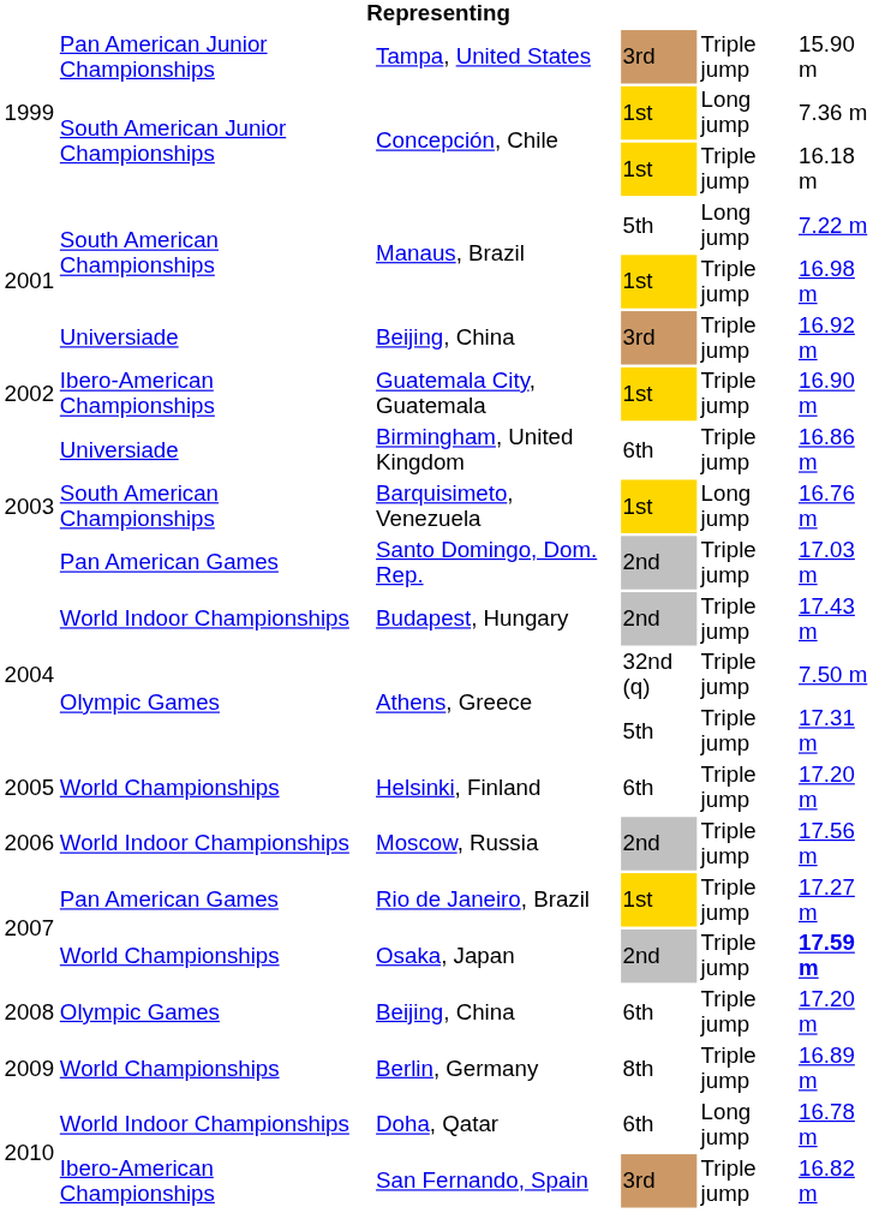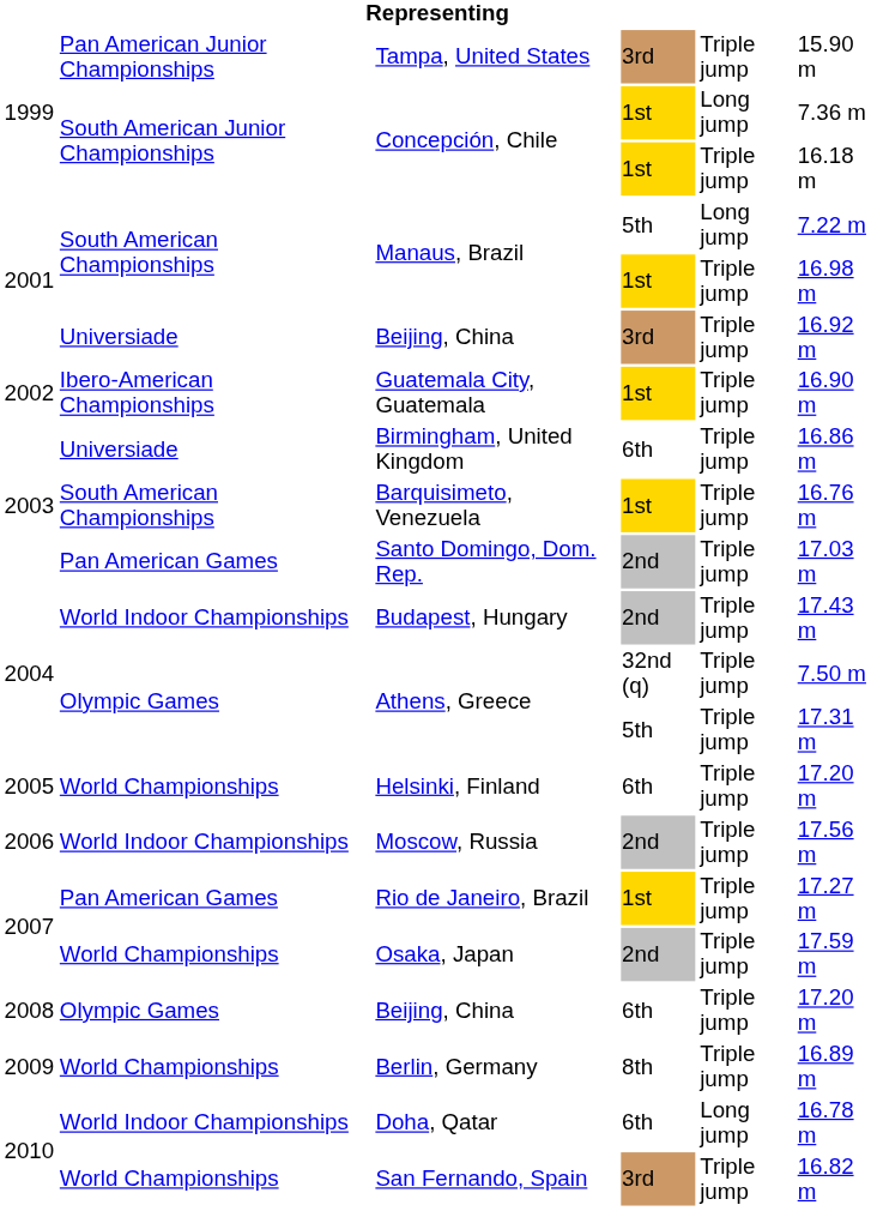 <table>
 <tr>
 <th colspan="6">Representing </th>
 </tr>
 <tr>
 <td rowspan=3>1999</td>
 <td><a href='#'>Pan American Junior Championships</a></td>
 <td><a href='#'>Tampa</a>, <a href='#'>United States</a></td>
 <td bgcolor=cc9966>3rd</td>
 <td>Triple jump</td>
 <td>15.90 m</td>
 </tr>
 <tr>
 <td rowspan=2><a href='#'>South American Junior Championships</a></td>
 <td rowspan=2><a href='#'>Concepción</a>, Chile</td>
 <td bgcolor=gold>1st</td>
 <td>Long jump</td>
 <td>7.36 m</td>
 </tr>
 <tr>
 <td bgcolor=gold>1st</td>
 <td>Triple jump</td>
 <td>16.18 m</td>
 </tr>
 <tr>
 <td rowspan=3>2001</td>
 <td rowspan=2><a href='#'>South American Championships</a></td>
 <td rowspan=2><a href='#'>Manaus</a>, Brazil</td>
 <td>5th</td>
 <td>Long jump</td>
 <td><a href='#'>7.22 m</a></td>
 </tr>
 <tr>
 <td bgcolor=gold>1st</td>
 <td>Triple jump</td>
 <td><a href='#'>16.98 m</a></td>
 </tr>
 <tr>
 <td><a href='#'>Universiade</a></td>
 <td><a href='#'>Beijing</a>, China</td>
 <td bgcolor=cc9966>3rd</td>
 <td>Triple jump</td>
 <td><a href='#'>16.92 m</a></td>
 </tr>
 <tr>
 <td>2002</td>
 <td><a href='#'>Ibero-American Championships</a></td>
 <td><a href='#'>Guatemala City</a>, Guatemala</td>
 <td bgcolor=gold>1st</td>
 <td>Triple jump</td>
 <td><a href='#'>16.90 m</a></td>
 </tr>
 <tr>
 <td rowspan=3>2003</td>
 <td><a href='#'>Universiade</a></td>
 <td><a href='#'>Birmingham</a>, United Kingdom</td>
 <td>6th</td>
 <td>Triple jump</td>
 <td><a href='#'>16.86 m</a></td>
 </tr>
 <tr>
 <td><a href='#'>South American Championships</a></td>
 <td><a href='#'>Barquisimeto</a>, Venezuela</td>
 <td bgcolor=gold>1st</td>
-<td>Long jump</td>
+<td>Triple jump</td>
 <td><a href='#'>16.76 m</a></td>
 </tr>
 <tr>
 <td><a href='#'>Pan American Games</a></td>
 <td><a href='#'>Santo Domingo, Dom. Rep.</a></td>
 <td bgcolor=silver>2nd</td>
 <td>Triple jump</td>
 <td><a href='#'>17.03 m</a></td>
 </tr>
 <tr>
 <td rowspan=3>2004</td>
 <td><a href='#'>World Indoor Championships</a></td>
 <td><a href='#'>Budapest</a>, Hungary</td>
 <td bgcolor=silver>2nd</td>
 <td>Triple jump</td>
 <td><a href='#'>17.43 m</a></td>
 </tr>
 <tr>
 <td rowspan=2><a href='#'>Olympic Games</a></td>
 <td rowspan=2><a href='#'>Athens</a>, Greece</td>
 <td>32nd (q)</td>
 <td>Triple jump</td>
 <td><a href='#'>7.50 m</a></td>
 </tr>
 <tr>
 <td>5th</td>
 <td>Triple jump</td>
 <td><a href='#'>17.31 m</a></td>
 </tr>
 <tr>
 <td>2005</td>
 <td><a href='#'>World Championships</a></td>
 <td><a href='#'>Helsinki</a>, Finland</td>
 <td>6th</td>
 <td>Triple jump</td>
 <td><a href='#'>17.20 m</a></td>
 </tr>
 <tr>
 <td>2006</td>
 <td><a href='#'>World Indoor Championships</a></td>
 <td><a href='#'>Moscow</a>, Russia</td>
 <td bgcolor=silver>2nd</td>
 <td>Triple jump</td>
 <td><a href='#'>17.56 m</a></td>
 </tr>
 <tr>
 <td rowspan=2>2007</td>
 <td><a href='#'>Pan American Games</a></td>
 <td><a href='#'>Rio de Janeiro</a>, Brazil</td>
 <td bgcolor=gold>1st</td>
 <td>Triple jump</td>
 <td><a href='#'>17.27 m</a></td>
 </tr>
 <tr>
 <td><a href='#'>World Championships</a></td>
 <td><a href='#'>Osaka</a>, Japan</td>
 <td bgcolor=silver>2nd</td>
 <td>Triple jump</td>
-<td><strong><a href='#'>17.59 m</a></strong></td>
+<td><a href='#'>17.59 m</a></td>
 </tr>
 <tr>
 <td>2008</td>
 <td><a href='#'>Olympic Games</a></td>
 <td><a href='#'>Beijing</a>, China</td>
 <td>6th</td>
 <td>Triple jump</td>
 <td><a href='#'>17.20 m</a></td>
 </tr>
 <tr>
 <td>2009</td>
 <td><a href='#'>World Championships</a></td>
 <td><a href='#'>Berlin</a>, Germany</td>
 <td>8th</td>
 <td>Triple jump</td>
 <td><a href='#'>16.89 m</a></td>
 </tr>
 <tr>
 <td rowspan=2>2010</td>
 <td><a href='#'>World Indoor Championships</a></td>
 <td><a href='#'>Doha</a>, Qatar</td>
 <td>6th</td>
 <td>Long jump</td>
 <td><a href='#'>16.78 m</a></td>
 </tr>
 <tr>
-<td><a href='#'>Ibero-American Championships</a></td>
+<td><a href='#'>World Championships</a></td>
 <td><a href='#'>San Fernando, Spain</a></td>
 <td bgcolor="cc9966">3rd</td>
 <td>Triple jump</td>
 <td><a href='#'>16.82 m</a></td>
 </tr>
 </table>
